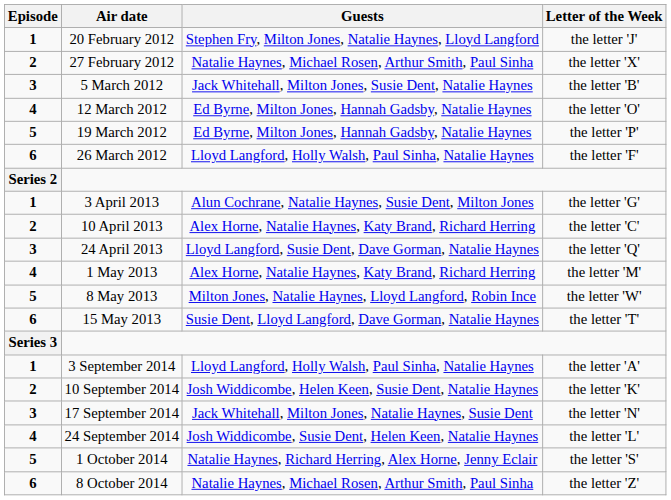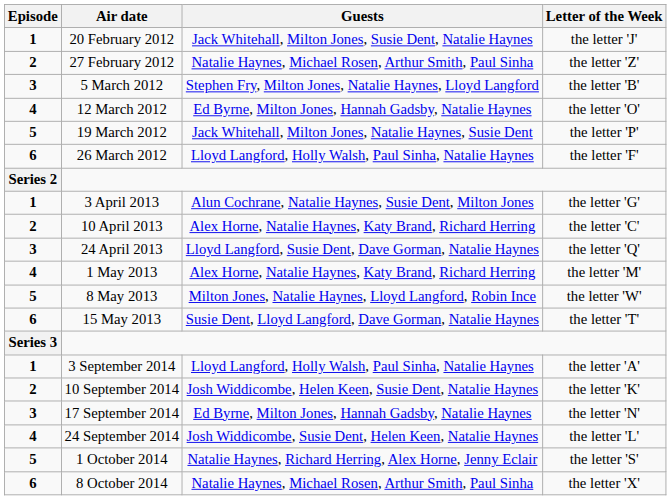 <table class="wikitable" style="text-align:center;">
 <tr>
 <th>Episode</th>
 <th>Air date</th>
 <th>Guests</th>
 <th>Letter of the Week</th>
 </tr>
 <tr>
 <td><strong>1</strong></td>
 <td>20 February 2012</td>
-<td><a href='#'>Stephen Fry</a>, <a href='#'>Milton Jones</a>, <a href='#'>Natalie Haynes</a>, <a href='#'>Lloyd Langford</a></td>
+<td><a href='#'>Jack Whitehall</a>, <a href='#'>Milton Jones</a>, <a href='#'>Susie Dent</a>, <a href='#'>Natalie Haynes</a></td>
 <td>the letter 'J'</td>
 </tr>
 <tr>
 <td><strong>2</strong></td>
 <td>27 February 2012</td>
 <td><a href='#'>Natalie Haynes</a>, <a href='#'>Michael Rosen</a>, <a href='#'>Arthur Smith</a>, <a href='#'>Paul Sinha</a></td>
-<td>the letter 'X'</td>
+<td>the letter 'Z'</td>
 </tr>
 <tr>
 <td><strong>3</strong></td>
 <td>5 March 2012</td>
-<td><a href='#'>Jack Whitehall</a>, <a href='#'>Milton Jones</a>, <a href='#'>Susie Dent</a>, <a href='#'>Natalie Haynes</a></td>
+<td><a href='#'>Stephen Fry</a>, <a href='#'>Milton Jones</a>, <a href='#'>Natalie Haynes</a>, <a href='#'>Lloyd Langford</a></td>
 <td>the letter 'B'</td>
 </tr>
 <tr>
 <td><strong>4</strong></td>
 <td>12 March 2012</td>
 <td><a href='#'>Ed Byrne</a>, <a href='#'>Milton Jones</a>, <a href='#'>Hannah Gadsby</a>, <a href='#'>Natalie Haynes</a></td>
 <td>the letter 'O'</td>
 </tr>
 <tr>
 <td><strong>5</strong></td>
 <td>19 March 2012</td>
-<td><a href='#'>Ed Byrne</a>, <a href='#'>Milton Jones</a>, <a href='#'>Hannah Gadsby</a>, <a href='#'>Natalie Haynes</a></td>
+<td><a href='#'>Jack Whitehall</a>, <a href='#'>Milton Jones</a>, <a href='#'>Natalie Haynes</a>, <a href='#'>Susie Dent</a></td>
 <td>the letter 'P'</td>
 </tr>
 <tr>
 <td><strong>6</strong></td>
 <td>26 March 2012</td>
 <td><a href='#'>Lloyd Langford</a>, <a href='#'>Holly Walsh</a>, <a href='#'>Paul Sinha</a>, <a href='#'>Natalie Haynes</a></td>
 <td>the letter 'F'</td>
 </tr>
 <tr>
 <th>Series 2</th>
 </tr>
 <tr>
 <td><strong>1</strong></td>
 <td>3 April 2013</td>
 <td><a href='#'>Alun Cochrane</a>, <a href='#'>Natalie Haynes</a>, <a href='#'>Susie Dent</a>, <a href='#'>Milton Jones</a></td>
 <td>the letter 'G'</td>
 </tr>
 <tr>
 <td><strong>2</strong></td>
 <td>10 April 2013</td>
 <td><a href='#'>Alex Horne</a>, <a href='#'>Natalie Haynes</a>, <a href='#'>Katy Brand</a>, <a href='#'>Richard Herring</a></td>
 <td>the letter 'C'</td>
 </tr>
 <tr>
 <td><strong>3</strong></td>
 <td>24 April 2013</td>
 <td><a href='#'>Lloyd Langford</a>, <a href='#'>Susie Dent</a>, <a href='#'>Dave Gorman</a>, <a href='#'>Natalie Haynes</a></td>
 <td>the letter 'Q'</td>
 </tr>
 <tr>
 <td><strong>4</strong></td>
 <td>1 May 2013</td>
 <td><a href='#'>Alex Horne</a>, <a href='#'>Natalie Haynes</a>, <a href='#'>Katy Brand</a>, <a href='#'>Richard Herring</a></td>
 <td>the letter 'M'</td>
 </tr>
 <tr>
 <td><strong>5</strong></td>
 <td>8 May 2013</td>
 <td><a href='#'>Milton Jones</a>, <a href='#'>Natalie Haynes</a>, <a href='#'>Lloyd Langford</a>, <a href='#'>Robin Ince</a></td>
 <td>the letter 'W'</td>
 </tr>
 <tr>
 <td><strong>6</strong></td>
 <td>15 May 2013</td>
 <td><a href='#'>Susie Dent</a>, <a href='#'>Lloyd Langford</a>, <a href='#'>Dave Gorman</a>, <a href='#'>Natalie Haynes</a></td>
 <td>the letter 'T'</td>
 </tr>
 <tr>
 <th>Series 3</th>
 </tr>
 <tr>
 <td><strong>1</strong></td>
 <td>3 September 2014</td>
 <td><a href='#'>Lloyd Langford</a>, <a href='#'>Holly Walsh</a>, <a href='#'>Paul Sinha</a>, <a href='#'>Natalie Haynes</a></td>
 <td>the letter 'A'</td>
 </tr>
 <tr>
 <td><strong>2</strong></td>
 <td>10 September 2014</td>
 <td><a href='#'>Josh Widdicombe</a>, <a href='#'>Helen Keen</a>, <a href='#'>Susie Dent</a>, <a href='#'>Natalie Haynes</a></td>
 <td>the letter 'K'</td>
 </tr>
 <tr>
 <td><strong>3</strong></td>
 <td>17 September 2014</td>
-<td><a href='#'>Jack Whitehall</a>, <a href='#'>Milton Jones</a>, <a href='#'>Natalie Haynes</a>, <a href='#'>Susie Dent</a></td>
+<td><a href='#'>Ed Byrne</a>, <a href='#'>Milton Jones</a>, <a href='#'>Hannah Gadsby</a>, <a href='#'>Natalie Haynes</a></td>
 <td>the letter 'N'</td>
 </tr>
 <tr>
 <td><strong>4</strong></td>
 <td>24 September 2014</td>
 <td><a href='#'>Josh Widdicombe</a>, <a href='#'>Susie Dent</a>, <a href='#'>Helen Keen</a>, <a href='#'>Natalie Haynes</a></td>
 <td>the letter 'L'</td>
 </tr>
 <tr>
 <td><strong>5</strong></td>
 <td>1 October 2014</td>
 <td><a href='#'>Natalie Haynes</a>, <a href='#'>Richard Herring</a>, <a href='#'>Alex Horne</a>, <a href='#'>Jenny Eclair</a></td>
 <td>the letter 'S'</td>
 </tr>
 <tr>
 <td><strong>6</strong></td>
 <td>8 October 2014</td>
 <td><a href='#'>Natalie Haynes</a>, <a href='#'>Michael Rosen</a>, <a href='#'>Arthur Smith</a>, <a href='#'>Paul Sinha</a></td>
-<td>the letter 'Z'</td>
+<td>the letter 'X'</td>
 </tr>
 </table>
